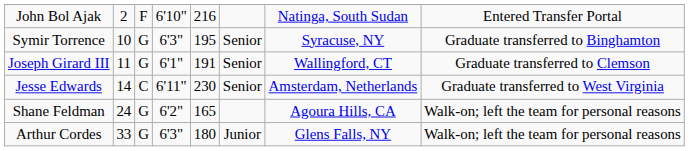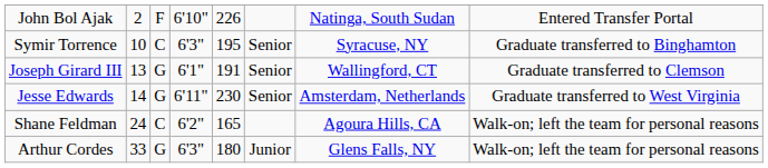 <table class="wikitable sortable" border="1" style="text-align:center;">
 <tr align=center>
 </tr>
 <tr>
 <td>John Bol Ajak</td>
 <td>2</td>
 <td>F</td>
 <td>6'10"</td>
-<td>216</td>
+<td>226</td>
 <td></td>
 <td><a href='#'>Natinga, South Sudan</a></td>
 <td>Entered Transfer Portal</td>
 </tr>
 <tr>
 <td>Symir Torrence</td>
 <td>10</td>
-<td>G</td>
+<td>C</td>
 <td>6'3"</td>
 <td>195</td>
 <td>Senior</td>
 <td><a href='#'>Syracuse, NY</a></td>
 <td>Graduate transferred to <a href='#'>Binghamton</a></td>
 </tr>
 <tr>
 <td><a href='#'>Joseph Girard III</a></td>
-<td>11</td>
+<td>13</td>
 <td>G</td>
 <td>6'1"</td>
 <td>191</td>
 <td>Senior</td>
 <td><a href='#'>Wallingford, CT</a></td>
 <td>Graduate transferred to <a href='#'>Clemson</a></td>
 </tr>
 <tr>
 <td><a href='#'>Jesse Edwards</a></td>
 <td>14</td>
-<td>C</td>
+<td>G</td>
 <td>6'11"</td>
 <td>230</td>
 <td>Senior</td>
 <td><a href='#'>Amsterdam, Netherlands</a></td>
 <td>Graduate transferred to <a href='#'>West Virginia</a></td>
 </tr>
 <tr>
 <td>Shane Feldman</td>
 <td>24</td>
-<td>G</td>
+<td>C</td>
 <td>6'2"</td>
 <td>165</td>
 <td></td>
 <td><a href='#'>Agoura Hills, CA</a></td>
 <td>Walk-on; left the team for personal reasons</td>
 </tr>
 <tr>
 <td>Arthur Cordes</td>
 <td>33</td>
 <td>G</td>
 <td>6'3"</td>
 <td>180</td>
 <td>Junior</td>
 <td><a href='#'>Glens Falls, NY</a></td>
 <td>Walk-on; left the team for personal reasons</td>
 </tr>
 </table>
